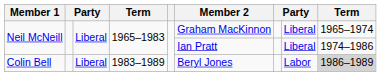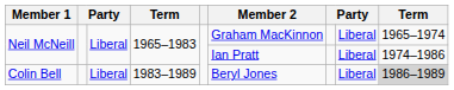 <table class="wikitable">
 <tr>
 <th>Member 1</th>
 <th colspan=2>Party</th>
 <th>Term</th>
 <th></th>
 <th>Member 2</th>
 <th colspan=2>Party</th>
 <th>Term</th>
 </tr>
 <tr>
 <td rowspan=2><a href='#'>Neil McNeill</a></td>
 <td rowspan=2 > </td>
 <td rowspan=2><a href='#'>Liberal</a></td>
 <td rowspan=2>1965–1983</td>
 <td rowspan=3> </td>
 <td><a href='#'>Graham MacKinnon</a></td>
 <td> </td>
 <td><a href='#'>Liberal</a></td>
 <td>1965–1974</td>
 </tr>
 <tr>
 <td><a href='#'>Ian Pratt</a></td>
 <td> </td>
 <td><a href='#'>Liberal</a></td>
 <td>1974–1986</td>
 </tr>
 <tr>
 <td><a href='#'>Colin Bell</a></td>
 <td> </td>
 <td><a href='#'>Liberal</a></td>
 <td>1983–1989</td>
 <td><a href='#'>Beryl Jones</a></td>
 <td> </td>
-<td><a href='#'>Labor</a></td>
+<td><a href='#'>Liberal</a></td>
 <td style="background: lightgrey;">1986–1989</td>
 </tr>
 </table>
